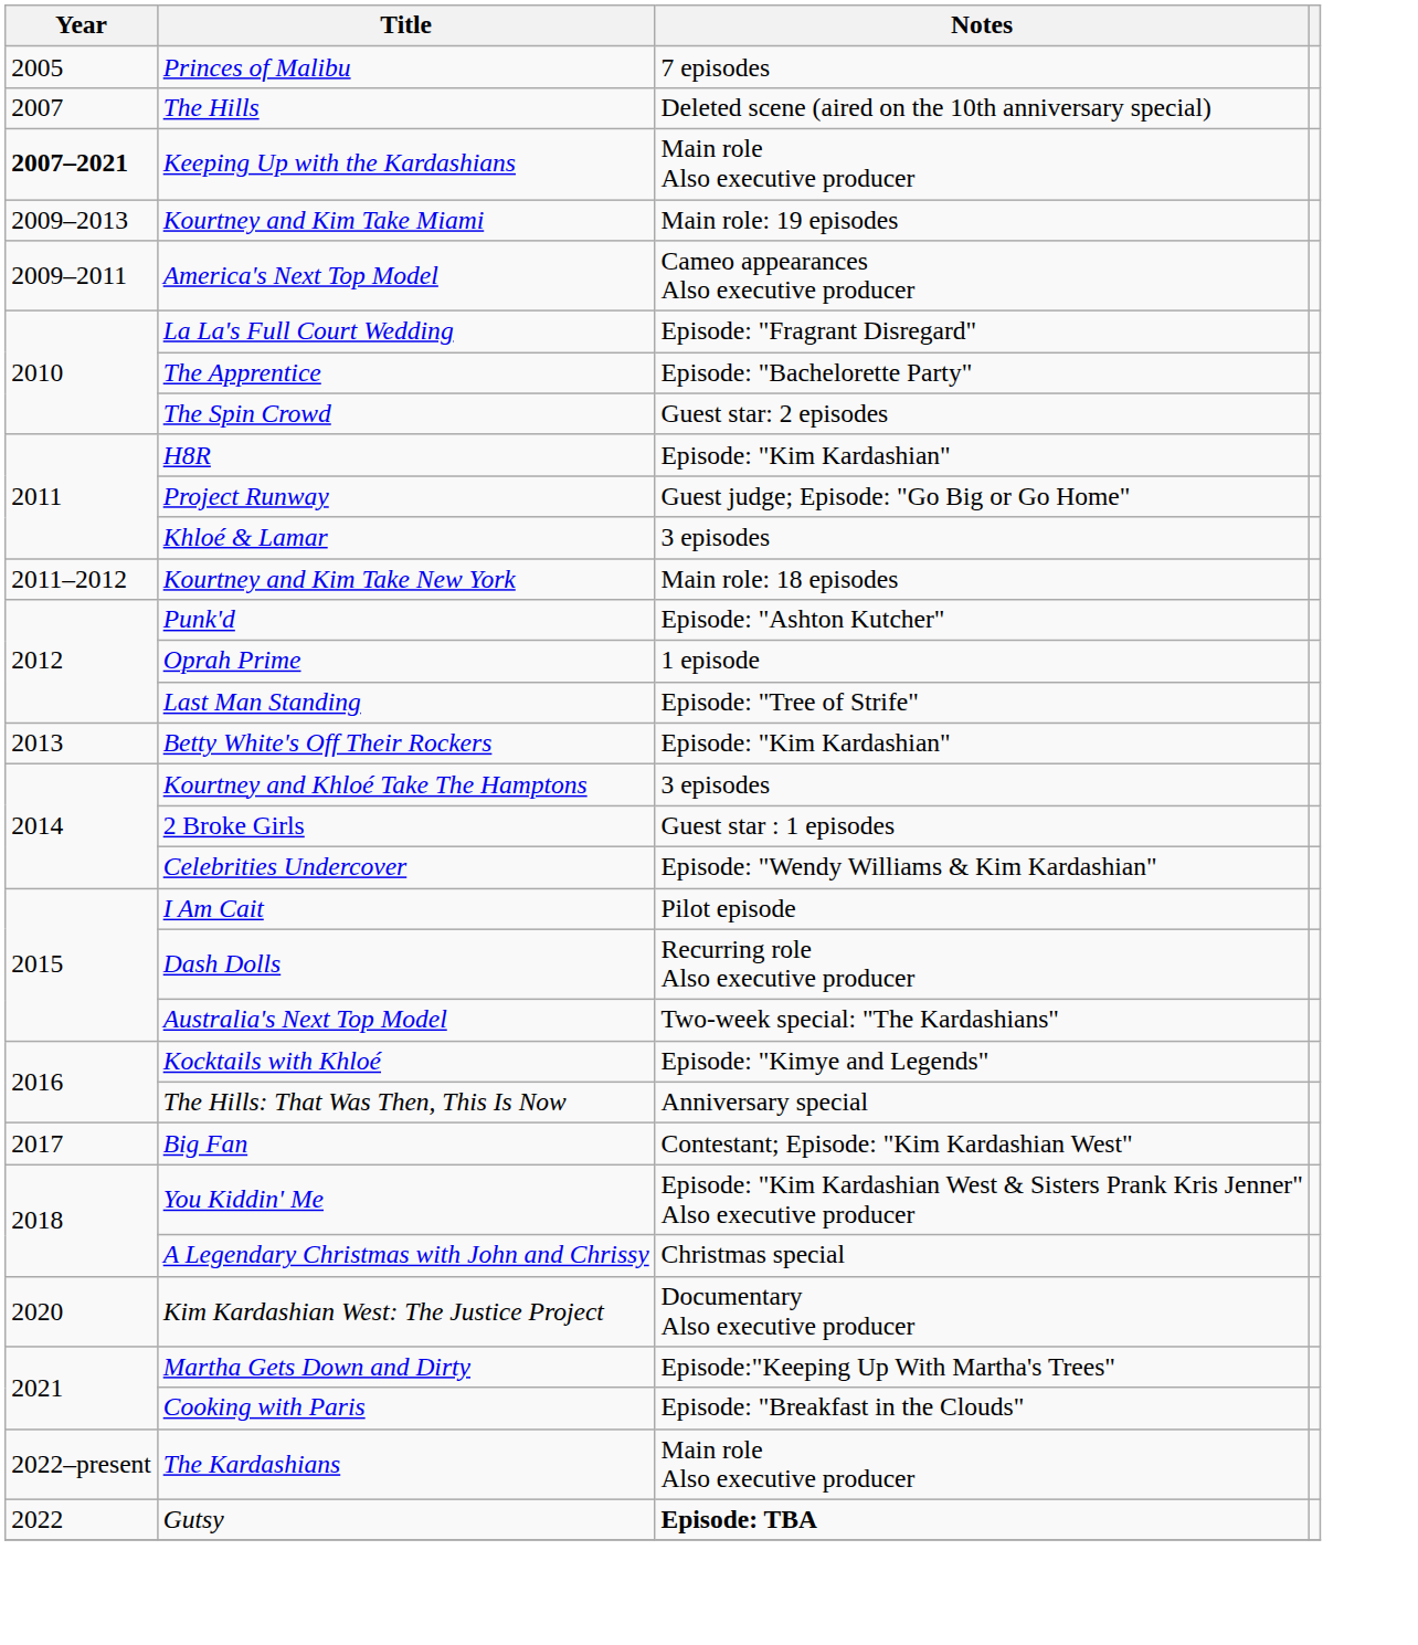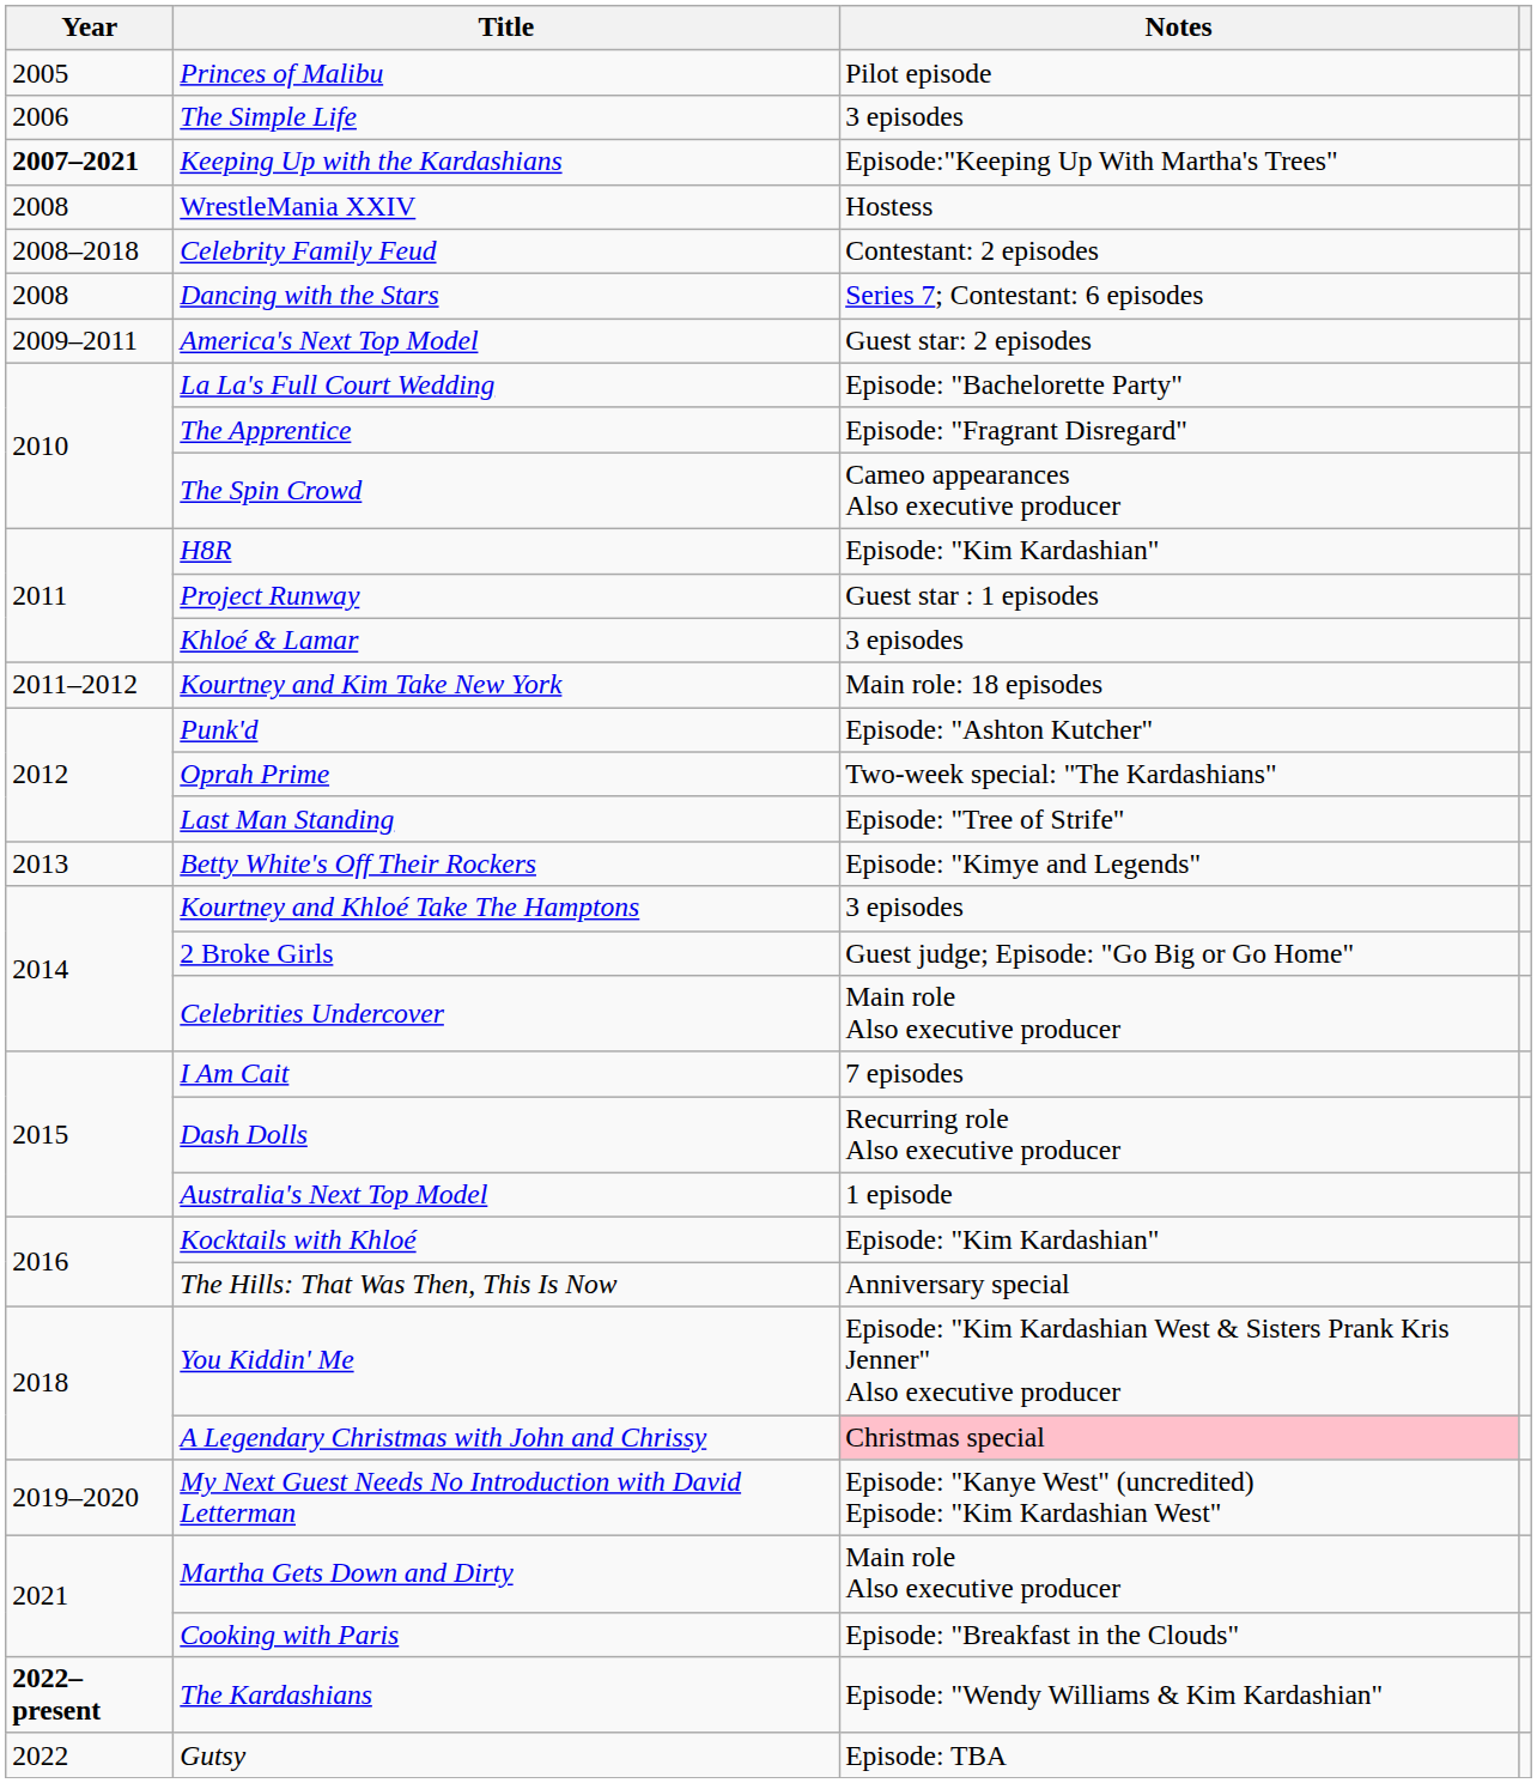 <table class="wikitable sortable">
 <tr>
 <th>Year</th>
 <th>Title</th>
 <th class="unsortable">Notes</th>
 <th class="unsortable"></th>
 </tr>
 <tr>
 <td>2005</td>
 <td><em><a href='#'>Princes of Malibu</a></em></td>
-<td>7 episodes</td>
+<td>Pilot episode</td>
 <td></td>
 </tr>
 <tr>
-<td>2007</td>
-<td><em><a href='#'>The Hills</a></em></td>
-<td>Deleted scene (aired on the 10th anniversary special)</td>
+<td>2006</td>
+<td><em><a href='#'>The Simple Life</a></em></td>
+<td>3 episodes</td>
 <td></td>
 </tr>
 <tr>
 <td><strong>2007–2021</strong></td>
 <td><em><a href='#'>Keeping Up with the Kardashians</a></em></td>
-<td>Main role<br>Also executive producer</td>
+<td>Episode:"Keeping Up With Martha's Trees"</td>
 <td></td>
 </tr>
 <tr>
-<td>2009–2013</td>
-<td><em><a href='#'>Kourtney and Kim Take Miami</a></em></td>
-<td>Main role: 19 episodes</td>
+<td>2008</td>
+<td><a href='#'>WrestleMania XXIV</a></td>
+<td>Hostess</td>
+<td></td>
+</tr>
+<tr>
+<td>2008–2018</td>
+<td><em><a href='#'>Celebrity Family Feud</a></em></td>
+<td>Contestant: 2 episodes</td>
+<td></td>
+</tr>
+<tr>
+<td>2008</td>
+<td><em><a href='#'>Dancing with the Stars</a></em></td>
+<td><a href='#'>Series 7</a>; Contestant: 6 episodes</td>
 <td></td>
 </tr>
 <tr>
 <td>2009–2011</td>
 <td><em><a href='#'>America's Next Top Model</a></em></td>
-<td>Cameo appearances<br>Also executive producer</td>
+<td>Guest star: 2 episodes</td>
 <td></td>
 </tr>
 <tr>
 <td rowspan="3">2010</td>
 <td><em><a href='#'>La La's Full Court Wedding</a></em></td>
+<td>Episode: "Bachelorette Party"</td>
+<td></td>
+</tr>
+<tr>
+<td><em><a href='#'>The Apprentice</a></em></td>
 <td>Episode: "Fragrant Disregard"</td>
 <td></td>
 </tr>
 <tr>
-<td><em><a href='#'>The Apprentice</a></em></td>
-<td>Episode: "Bachelorette Party"</td>
-<td></td>
-</tr>
-<tr>
 <td><em><a href='#'>The Spin Crowd</a></em></td>
-<td>Guest star: 2 episodes</td>
+<td>Cameo appearances<br>Also executive producer</td>
 <td></td>
 </tr>
 <tr>
 <td rowspan="3">2011</td>
 <td><em><a href='#'>H8R</a></em></td>
 <td>Episode: "Kim Kardashian"</td>
 <td></td>
 </tr>
 <tr>
 <td><em><a href='#'>Project Runway</a></em></td>
-<td>Guest judge; Episode: "Go Big or Go Home"</td>
+<td>Guest star : 1 episodes</td>
 <td></td>
 </tr>
 <tr>
 <td><em><a href='#'>Khloé & Lamar</a></em></td>
 <td>3 episodes</td>
 <td></td>
 </tr>
 <tr>
 <td>2011–2012</td>
 <td><em><a href='#'>Kourtney and Kim Take New York</a></em></td>
 <td>Main role: 18 episodes</td>
 <td></td>
 </tr>
 <tr>
 <td rowspan="3">2012</td>
 <td><em><a href='#'>Punk'd</a></em></td>
 <td>Episode: "Ashton Kutcher"</td>
 <td></td>
 </tr>
 <tr>
 <td><em><a href='#'>Oprah Prime</a></em></td>
-<td>1 episode</td>
+<td>Two-week special: "The Kardashians"</td>
 <td></td>
 </tr>
 <tr>
 <td><em><a href='#'>Last Man Standing</a></em></td>
 <td>Episode: "Tree of Strife"</td>
 <td></td>
 </tr>
 <tr>
 <td>2013</td>
 <td><em><a href='#'>Betty White's Off Their Rockers</a></em></td>
-<td>Episode: "Kim Kardashian"</td>
+<td>Episode: "Kimye and Legends"</td>
 <td></td>
 </tr>
 <tr>
 <td rowspan="3">2014</td>
 <td><em><a href='#'>Kourtney and Khloé Take The Hamptons</a></em></td>
 <td>3 episodes</td>
 <td></td>
 </tr>
 <tr>
 <td><a href='#'>2 Broke Girls</a></td>
-<td>Guest star : 1 episodes</td>
+<td>Guest judge; Episode: "Go Big or Go Home"</td>
 <td></td>
 </tr>
 <tr>
 <td><em><a href='#'>Celebrities Undercover</a></em></td>
-<td>Episode: "Wendy Williams & Kim Kardashian"</td>
+<td>Main role<br>Also executive producer</td>
 <td></td>
 </tr>
 <tr>
 <td rowspan="3">2015</td>
 <td><em><a href='#'>I Am Cait</a></em></td>
-<td>Pilot episode</td>
+<td>7 episodes</td>
 <td></td>
 </tr>
 <tr>
 <td><em><a href='#'>Dash Dolls</a></em></td>
 <td>Recurring role<br>Also executive producer</td>
 <td></td>
 </tr>
 <tr>
 <td><em><a href='#'>Australia's Next Top Model</a></em></td>
-<td>Two-week special: "The Kardashians"</td>
+<td>1 episode</td>
 <td></td>
 </tr>
 <tr>
 <td rowspan="2">2016</td>
 <td><em><a href='#'>Kocktails with Khloé</a></em></td>
-<td>Episode: "Kimye and Legends"</td>
+<td>Episode: "Kim Kardashian"</td>
 <td></td>
 </tr>
 <tr>
 <td><em>The Hills: That Was Then, This Is Now</em></td>
 <td>Anniversary special</td>
-<td></td>
-</tr>
-<tr>
-<td>2017</td>
-<td><em><a href='#'>Big Fan</a></em></td>
-<td>Contestant; Episode: "Kim Kardashian West"</td>
 <td></td>
 </tr>
 <tr>
 <td rowspan="2">2018</td>
 <td><em><a href='#'>You Kiddin' Me</a></em></td>
 <td>Episode: "Kim Kardashian West & Sisters Prank Kris Jenner"<br>Also executive producer</td>
 <td></td>
 </tr>
 <tr>
 <td><em><a href='#'>A Legendary Christmas with John and Chrissy</a></em></td>
-<td>Christmas special</td>
+<td style="background: pink;">Christmas special</td>
 <td></td>
 </tr>
 <tr>
-<td>2020</td>
-<td><em>Kim Kardashian West: The Justice Project</em></td>
-<td>Documentary<br>Also executive producer</td>
-<td></td>
+<td>2019–2020</td>
+<td><em><a href='#'>My Next Guest Needs No Introduction with David Letterman</a></em></td>
+<td>Episode: "Kanye West" (uncredited)<br>Episode: "Kim Kardashian West"</td>
+<td><br></td>
 </tr>
 <tr>
 <td rowspan="2">2021</td>
 <td><em><a href='#'>Martha Gets Down and Dirty</a></em></td>
-<td>Episode:"Keeping Up With Martha's Trees"</td>
+<td>Main role<br>Also executive producer</td>
 <td></td>
 </tr>
 <tr>
 <td><em><a href='#'>Cooking with Paris</a></em></td>
 <td>Episode: "Breakfast in the Clouds"</td>
 <td></td>
 </tr>
 <tr>
-<td>2022–present</td>
+<td><strong>2022–present</strong></td>
 <td><em><a href='#'>The Kardashians</a></em></td>
-<td>Main role<br>Also executive producer</td>
+<td>Episode: "Wendy Williams & Kim Kardashian"</td>
 <td><br></td>
 </tr>
 <tr>
 <td>2022</td>
 <td><em>Gutsy</em></td>
-<td><strong>Episode: TBA</strong></td>
+<td>Episode: TBA</td>
 <td></td>
 </tr>
 <tr>
 </tr>
 </table>
